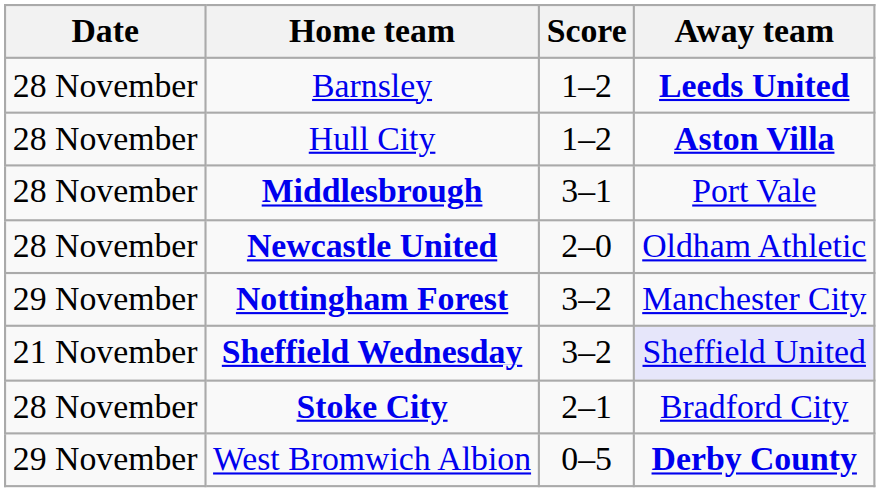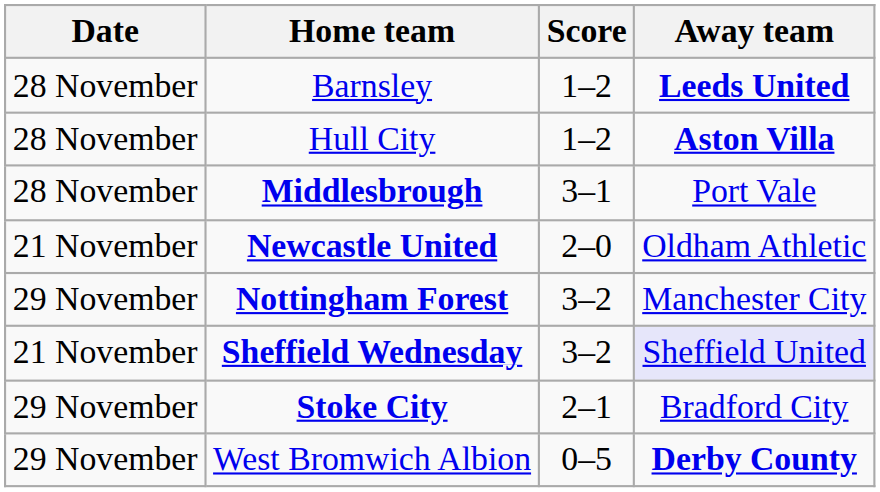 <table class="wikitable" style="text-align: center">
 <tr>
 <th>Date</th>
 <th>Home team</th>
 <th>Score</th>
 <th>Away team</th>
 </tr>
 <tr>
 <td>28 November</td>
 <td><a href='#'>Barnsley</a></td>
 <td>1–2</td>
 <td><strong><a href='#'>Leeds United</a></strong></td>
 </tr>
 <tr>
 <td>28 November</td>
 <td><a href='#'>Hull City</a></td>
 <td>1–2</td>
 <td><strong><a href='#'>Aston Villa</a></strong></td>
 </tr>
 <tr>
 <td>28 November</td>
 <td><strong><a href='#'>Middlesbrough</a></strong></td>
 <td>3–1</td>
 <td><a href='#'>Port Vale</a></td>
 </tr>
 <tr>
-<td>28 November</td>
+<td>21 November</td>
 <td><strong><a href='#'>Newcastle United</a></strong></td>
 <td>2–0</td>
 <td><a href='#'>Oldham Athletic</a></td>
 </tr>
 <tr>
 <td>29 November</td>
 <td><strong><a href='#'>Nottingham Forest</a></strong></td>
 <td>3–2</td>
 <td><a href='#'>Manchester City</a></td>
 </tr>
 <tr>
 <td>21 November</td>
 <td><strong><a href='#'>Sheffield Wednesday</a></strong></td>
 <td>3–2</td>
 <td style="background: lavender;"><a href='#'>Sheffield United</a></td>
 </tr>
 <tr>
-<td>28 November</td>
+<td>29 November</td>
 <td><strong><a href='#'>Stoke City</a></strong></td>
 <td>2–1</td>
 <td><a href='#'>Bradford City</a></td>
 </tr>
 <tr>
 <td>29 November</td>
 <td><a href='#'>West Bromwich Albion</a></td>
 <td>0–5</td>
 <td><strong><a href='#'>Derby County</a></strong></td>
 </tr>
 </table>
